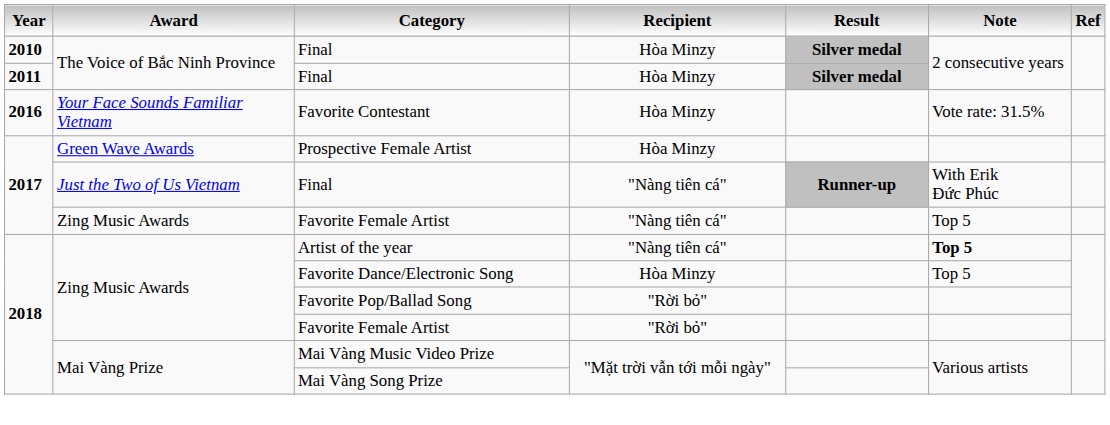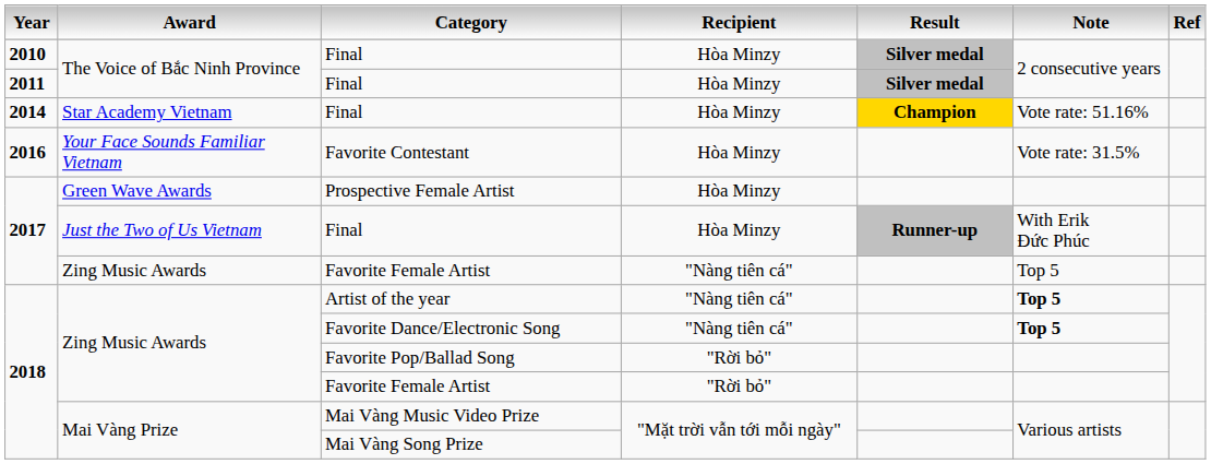 <table class="wikitable">
 <tr>
 <th style="background:linear-gradient(0deg,#FFFFFF, #C0C0C0);color:Black;" width="39" height="23">Year</th>
 <th style="background:linear-gradient(0deg,#FFFFFF, #C0C0C0);color:Black;" width="222">Award</th>
 <th style="background:linear-gradient(0deg,#FFFFFF, #C0C0C0);color:Black;" width="255">Category</th>
 <th style="background:linear-gradient(0deg,#FFFFFF, #C0C0C0);color:Black;" width="198">Recipient</th>
 <th style="background:linear-gradient(0deg,#FFFFFF, #C0C0C0);color:Black;" width="129">Result</th>
 <th style="background:linear-gradient(0deg,#FFFFFF, #C0C0C0);color:Black;" width="129">Note</th>
 <th style="background:linear-gradient(0deg,#FFFFFF, #C0C0C0);color:Black;">Ref</th>
 </tr>
 <tr>
 <td><strong>2010</strong></td>
 <td rowspan="2">The Voice of Bắc Ninh Province</td>
 <td>Final</td>
 <td align="center">Hòa Minzy</td>
 <td style="background:silver" align="center"><strong>Silver medal</strong></td>
 <td rowspan="2">2 consecutive years</td>
 <td rowspan="2"></td>
 </tr>
 <tr>
 <td><strong>2011</strong></td>
 <td>Final</td>
 <td align="center">Hòa Minzy</td>
 <td style="background:silver" align="center"><strong>Silver medal</strong></td>
 </tr>
 <tr>
+<td><strong>2014</strong></td>
+<td><a href='#'>Star Academy Vietnam</a></td>
+<td>Final</td>
+<td align="center">Hòa Minzy</td>
+<td style="background:gold" align="center"><strong>Champion</strong></td>
+<td>Vote rate: 51.16%</td>
+<td></td>
+</tr>
+<tr>
 <td><strong>2016</strong></td>
 <td><em><a href='#'>Your Face Sounds Familiar Vietnam</a></em></td>
 <td>Favorite Contestant</td>
 <td align="center">Hòa Minzy</td>
 <td></td>
 <td>Vote rate: 31.5%</td>
 <td></td>
 </tr>
 <tr>
 <td rowspan="3"><strong>2017</strong></td>
 <td><a href='#'>Green Wave Awards</a></td>
 <td>Prospective Female Artist</td>
 <td align="center">Hòa Minzy</td>
 <td></td>
 <td></td>
 <td></td>
 </tr>
 <tr>
 <td><em><a href='#'>Just the Two of Us Vietnam</a></em></td>
 <td>Final</td>
-<td align="center">"Nàng tiên cá"</td>
+<td align="center">Hòa Minzy</td>
 <td style="background:silver" align="center"><strong>Runner-up</strong></td>
 <td>With Erik<br>Đức Phúc</td>
 <td></td>
 </tr>
 <tr>
 <td>Zing Music Awards</td>
 <td>Favorite Female Artist</td>
 <td align="center">"Nàng tiên cá"</td>
 <td></td>
 <td>Top 5</td>
 <td></td>
 </tr>
 <tr>
 <td rowspan="6"><strong>2018</strong></td>
 <td rowspan="4">Zing Music Awards</td>
 <td>Artist of the year</td>
 <td align="center">"Nàng tiên cá"</td>
 <td></td>
 <td><strong>Top 5</strong></td>
 <td rowspan="4"></td>
 </tr>
 <tr>
 <td>Favorite Dance/Electronic Song</td>
-<td align="center">Hòa Minzy</td>
+<td align="center">"Nàng tiên cá"</td>
 <td></td>
-<td>Top 5</td>
+<td><strong>Top 5</strong></td>
 </tr>
 <tr>
 <td>Favorite Pop/Ballad Song</td>
 <td align="center">"Rời bỏ"</td>
 <td></td>
 <td></td>
 </tr>
 <tr>
 <td>Favorite Female Artist</td>
 <td align="center">"Rời bỏ"</td>
 <td></td>
 <td></td>
 </tr>
 <tr>
 <td rowspan="2">Mai Vàng Prize</td>
 <td>Mai Vàng Music Video Prize</td>
 <td rowspan="2" align="center">"Mặt trời vẫn tới mỗi ngày"</td>
 <td></td>
 <td rowspan="2">Various artists</td>
 <td rowspan="2"></td>
 </tr>
 <tr>
 <td>Mai Vàng Song Prize</td>
 <td></td>
 </tr>
 </table>
